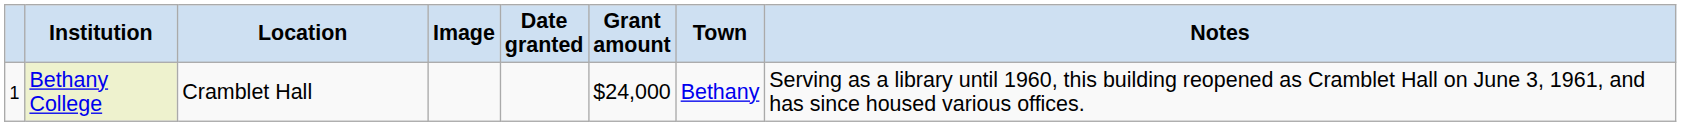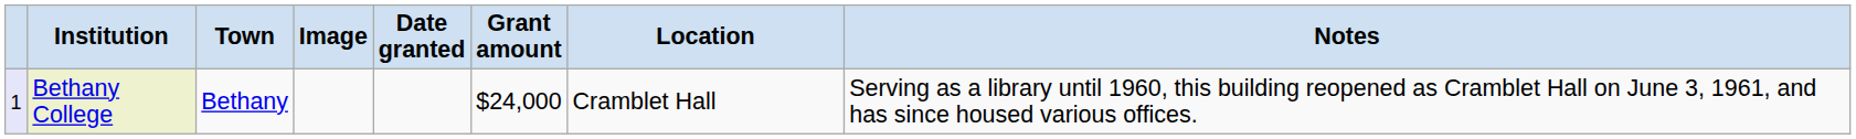 <table class="wikitable" align="center">
 <tr>
 <th style="background-color:#CEE0F2;"></th>
 <th style="background-color:#CEE0F2;"><strong>Institution</strong></th>
-<th style="background-color:#CEE0F2;" width=15%><strong>Location</strong></th>
+<th style="background-color:#CEE0F2;"><strong>Town</strong></th>
 <th style="background-color:#CEE0F2;"><strong>Image</strong></th>
 <th style="background-color:#CEE0F2;"><strong>Date<br>granted</strong></th>
 <th style="background-color:#CEE0F2;"><strong>Grant<br>amount</strong></th>
-<th style="background-color:#CEE0F2;"><strong>Town</strong></th>
+<th style="background-color:#CEE0F2;" width=15%><strong>Location</strong></th>
 <th style="background-color:#CEE0F2;"><strong>Notes</strong></th>
 </tr>
 <tr ->
-<td align=center><small>1</small></td>
+<td align=center style="background: lavender;"><small>1</small></td>
 <td style=background-color:#EEF2CE;><a href='#'>Bethany College</a></td>
-<td>Cramblet Hall<br><small></small></td>
+<td><a href='#'>Bethany</a></td>
 <td></td>
 <td></td>
 <td align=right>$24,000</td>
-<td><a href='#'>Bethany</a></td>
+<td>Cramblet Hall<br><small></small></td>
 <td>Serving as a library until 1960, this building reopened as Cramblet Hall on June 3, 1961, and has since housed various offices.</td>
 </tr>
 </table>
